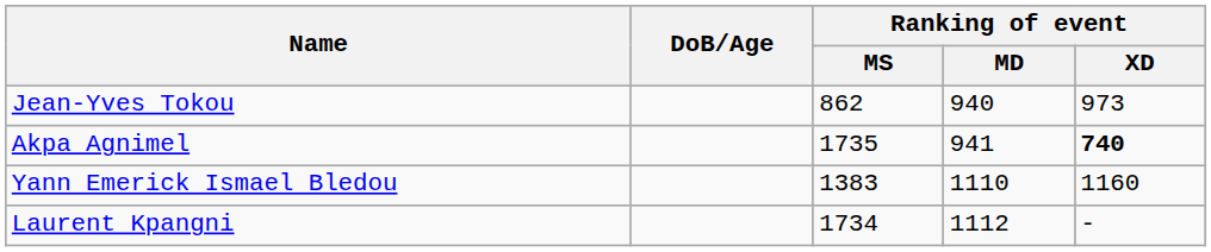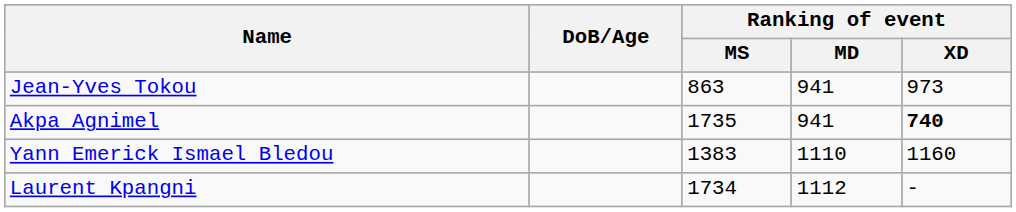 <table class="wikitable" style="width:600px; font-size:95%;">
 <tr>
 <th rowspan="2" align="left">Name</th>
 <th rowspan="2" align="left">DoB/Age</th>
 <th colspan="3" align="center">Ranking of event</th>
 </tr>
 <tr>
 <th align="center">MS</th>
 <th>MD</th>
 <th align="center">XD</th>
 </tr>
 <tr>
 <td><a href='#'>Jean-Yves Tokou</a></td>
 <td></td>
-<td>862</td>
-<td>940</td>
+<td>863</td>
+<td>941</td>
 <td>973</td>
 </tr>
 <tr>
 <td><a href='#'>Akpa Agnimel</a></td>
 <td></td>
 <td>1735</td>
 <td>941</td>
 <td><strong>740</strong></td>
 </tr>
 <tr>
 <td><a href='#'>Yann Emerick Ismael Bledou</a></td>
 <td></td>
 <td>1383</td>
 <td>1110</td>
 <td>1160</td>
 </tr>
 <tr>
 <td><a href='#'>Laurent Kpangni</a></td>
 <td></td>
 <td>1734</td>
 <td>1112</td>
 <td>-</td>
 </tr>
 </table>
